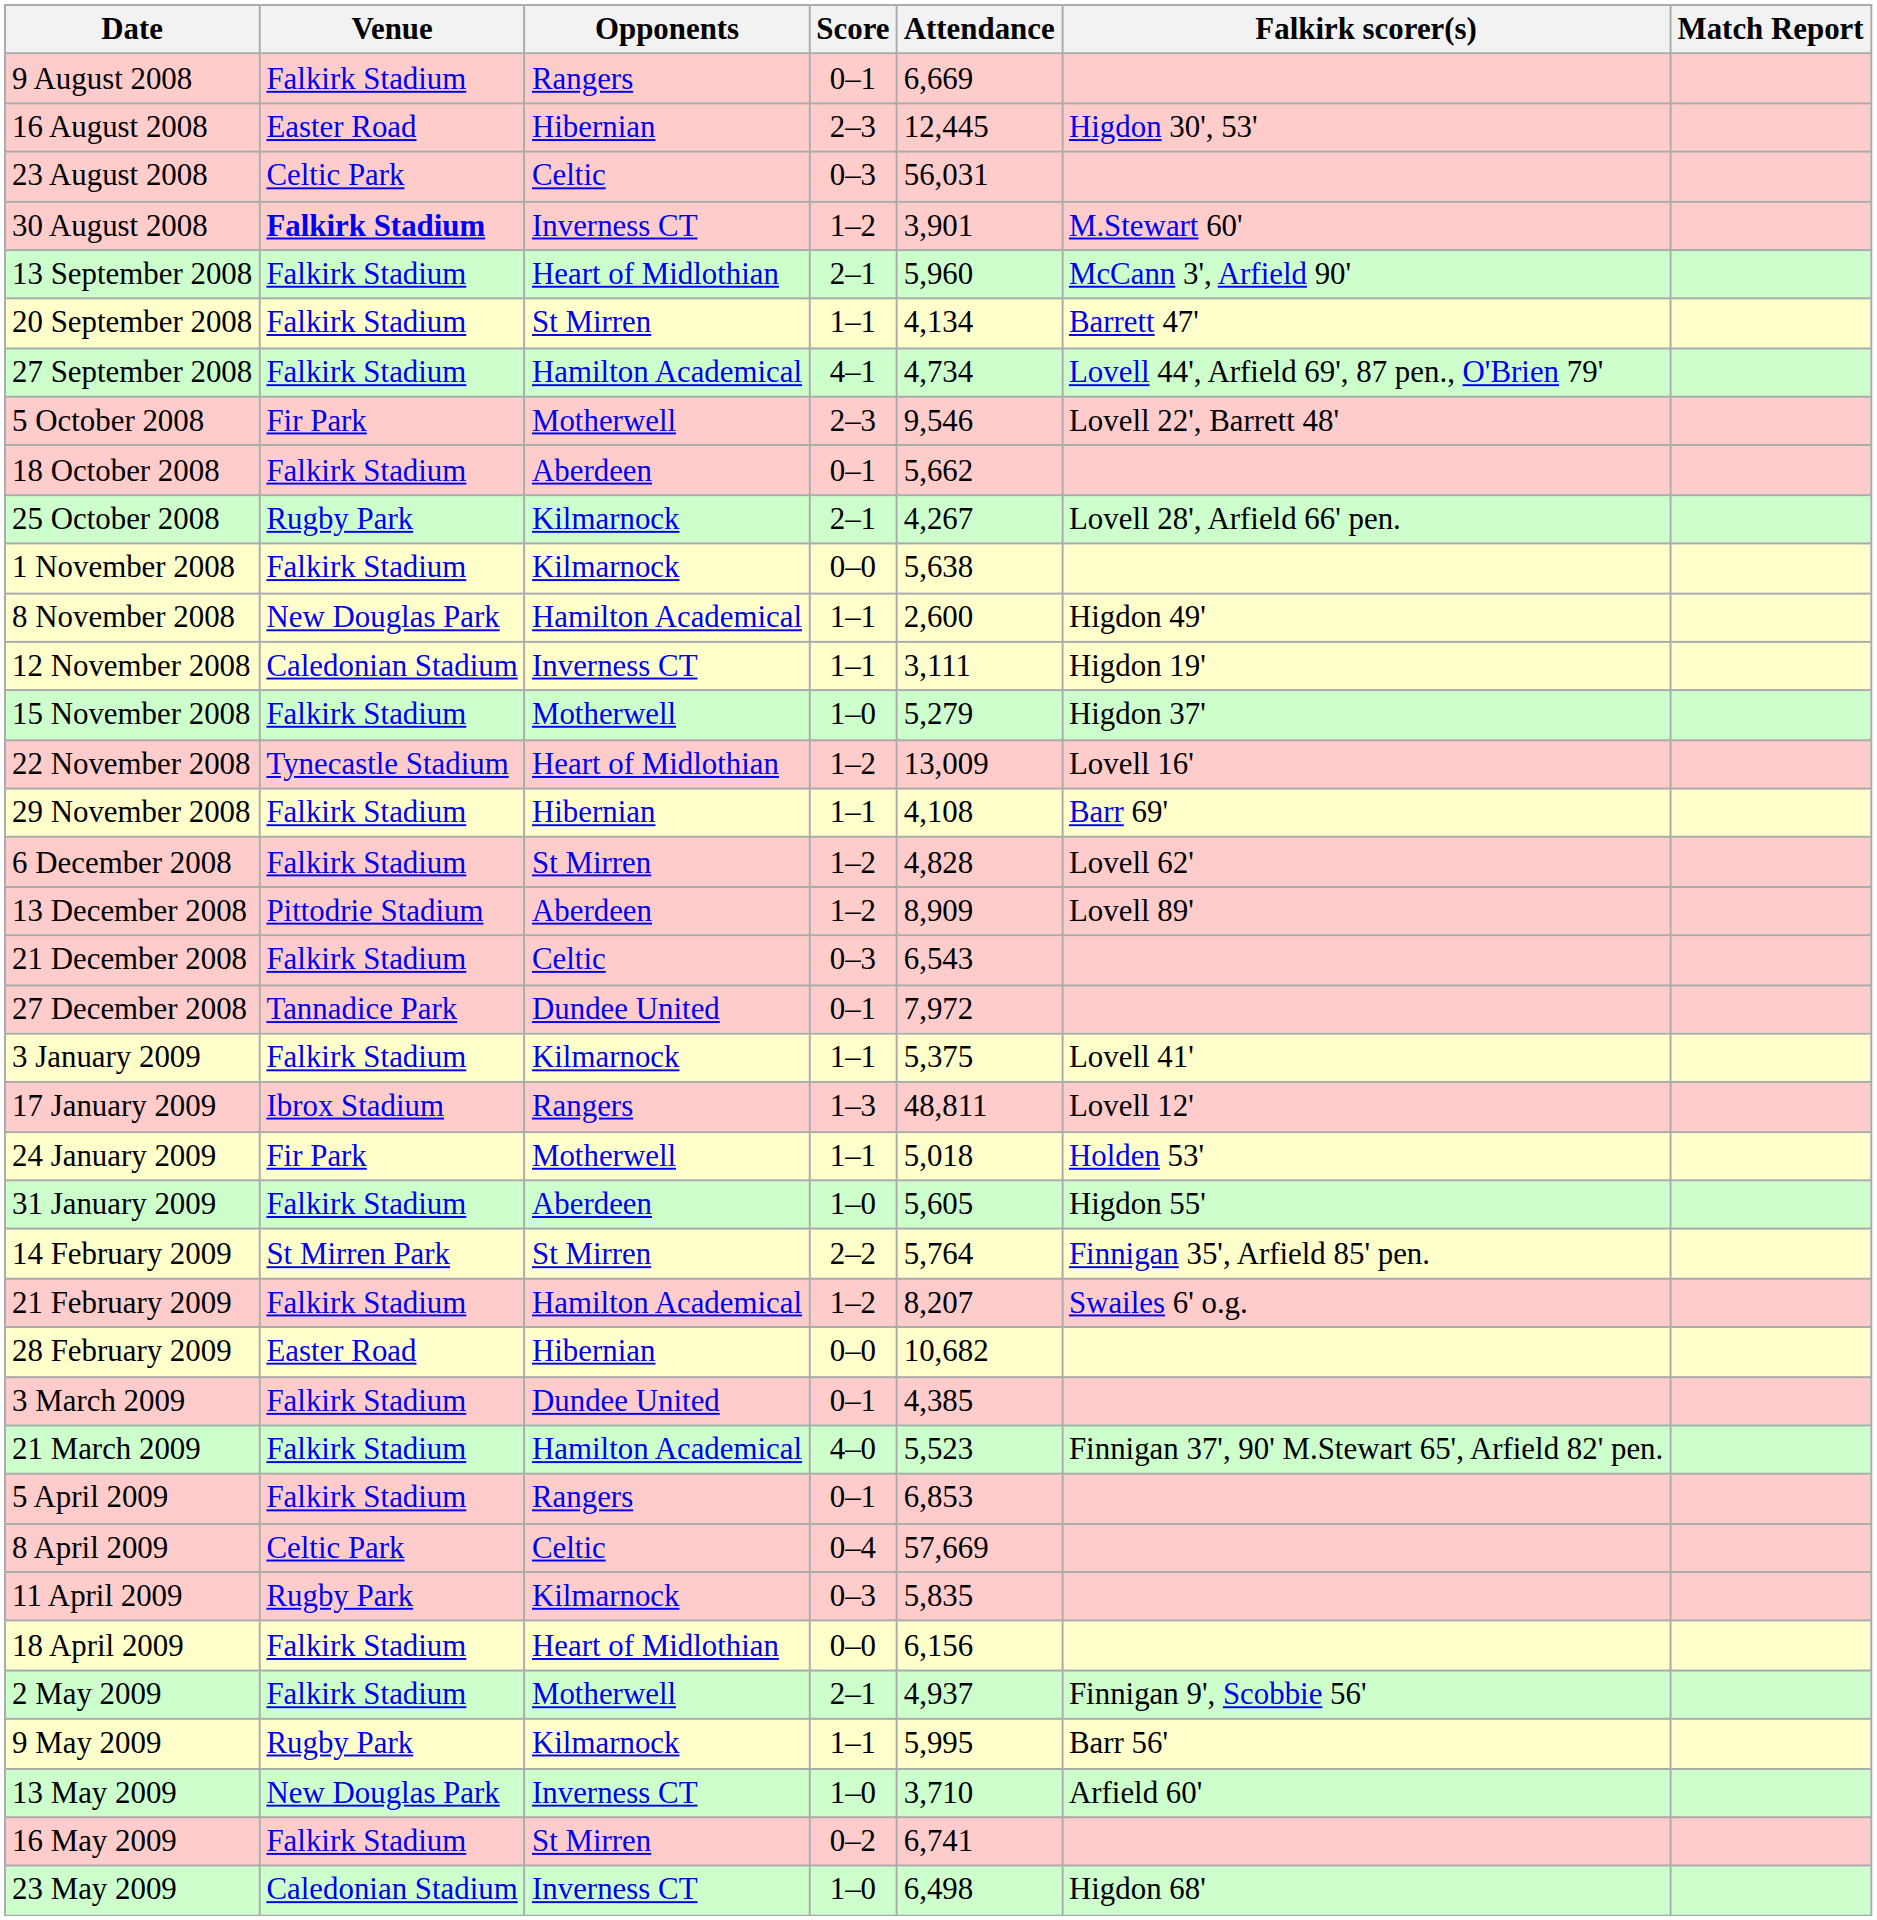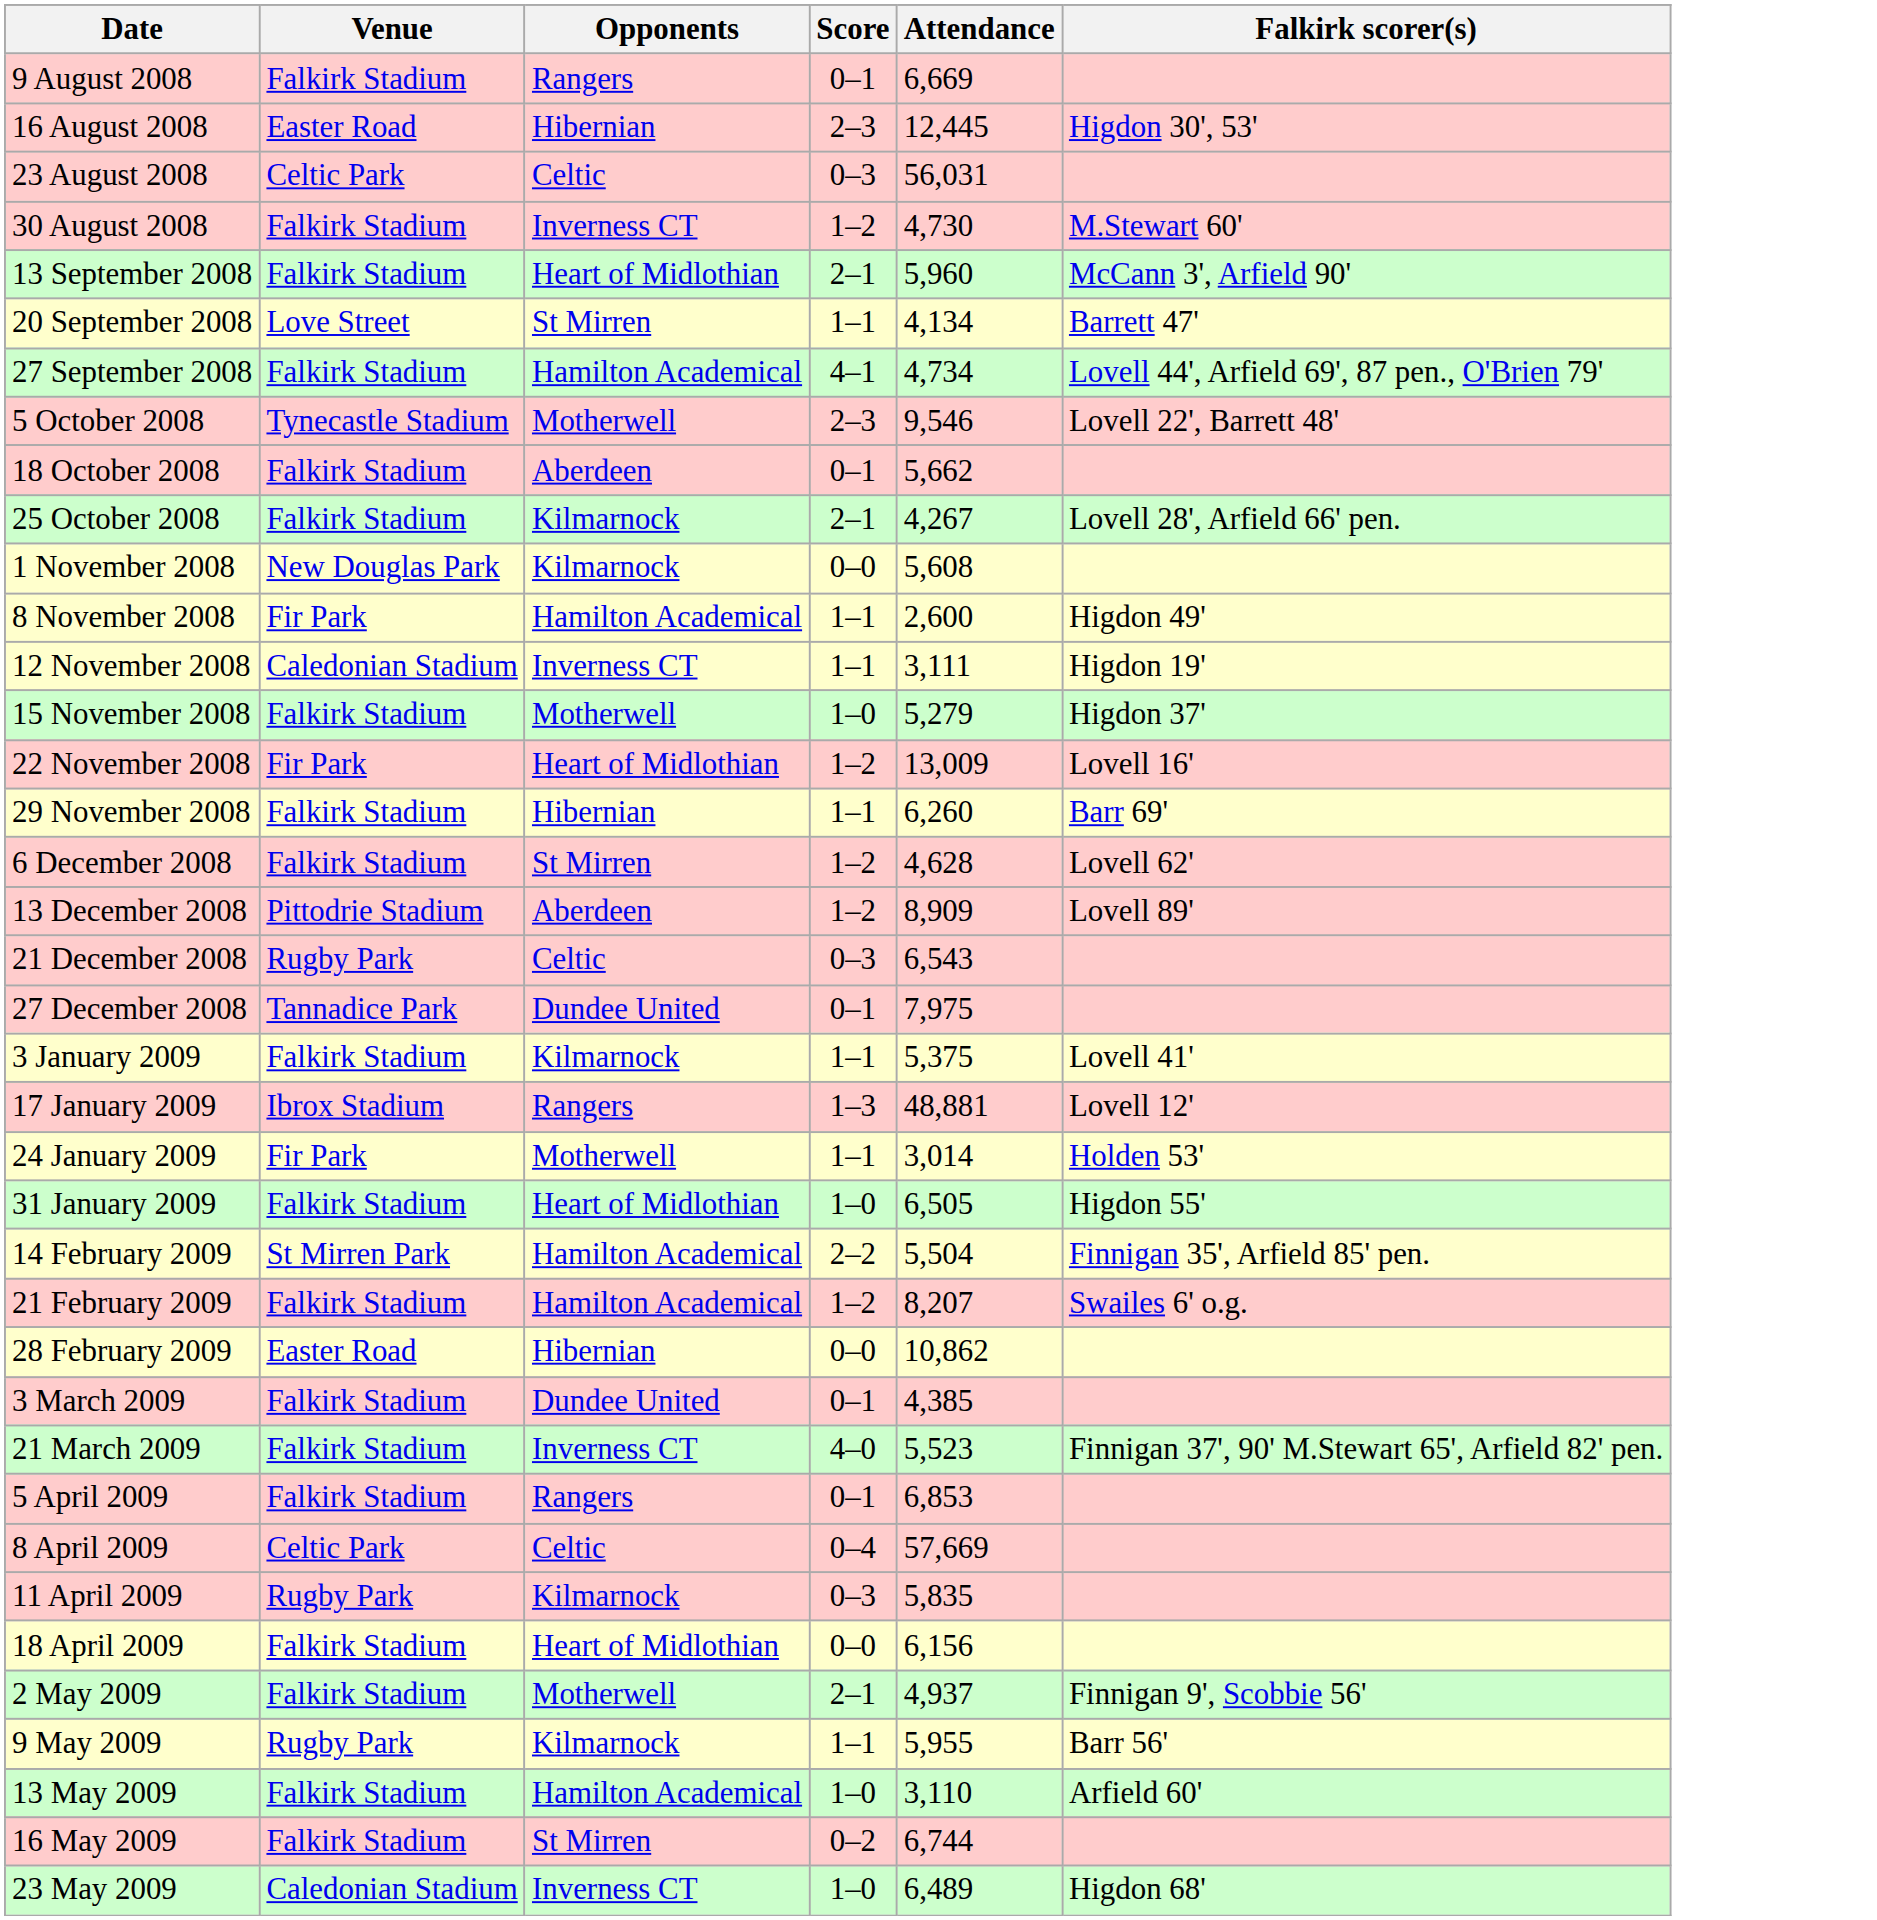 <table class="wikitable">
 <tr>
 <th>Date</th>
 <th>Venue</th>
 <th>Opponents</th>
 <th>Score</th>
 <th>Attendance</th>
 <th>Falkirk scorer(s)</th>
-<th>Match Report</th>
 </tr>
 <tr style="background:#ffcccc;">
 <td>9 August 2008</td>
 <td><a href='#'>Falkirk Stadium</a></td>
 <td><a href='#'>Rangers</a></td>
 <td align=center>0–1</td>
 <td>6,669</td>
-<td></td>
 <td></td>
 </tr>
 <tr style="background:#ffcccc;">
 <td>16 August 2008</td>
 <td><a href='#'>Easter Road</a></td>
 <td><a href='#'>Hibernian</a></td>
 <td align=center>2–3</td>
 <td>12,445</td>
 <td><a href='#'>Higdon</a> 30', 53'</td>
-<td></td>
 </tr>
 <tr style="background:#ffcccc;">
 <td>23 August 2008</td>
 <td><a href='#'>Celtic Park</a></td>
 <td><a href='#'>Celtic</a></td>
 <td align=center>0–3</td>
 <td>56,031</td>
 <td></td>
-<td></td>
 </tr>
 <tr style="background:#ffcccc;">
 <td>30 August 2008</td>
-<td><strong><a href='#'>Falkirk Stadium</a></strong></td>
+<td><a href='#'>Falkirk Stadium</a></td>
 <td><a href='#'>Inverness CT</a></td>
 <td align=center>1–2</td>
-<td>3,901</td>
+<td>4,730</td>
 <td><a href='#'>M.Stewart</a> 60'</td>
-<td></td>
 </tr>
 <tr style="background:#ccffcc;">
 <td>13 September 2008</td>
 <td><a href='#'>Falkirk Stadium</a></td>
 <td><a href='#'>Heart of Midlothian</a></td>
 <td align=center>2–1</td>
 <td>5,960</td>
 <td><a href='#'>McCann</a> 3', <a href='#'>Arfield</a> 90'</td>
-<td></td>
 </tr>
 <tr style="background:#ffffcc;">
 <td>20 September 2008</td>
-<td><a href='#'>Falkirk Stadium</a></td>
+<td><a href='#'>Love Street</a></td>
 <td><a href='#'>St Mirren</a></td>
 <td align=center>1–1</td>
 <td>4,134</td>
 <td><a href='#'>Barrett</a> 47'</td>
-<td></td>
 </tr>
 <tr style="background:#ccffcc;">
 <td>27 September 2008</td>
 <td><a href='#'>Falkirk Stadium</a></td>
 <td><a href='#'>Hamilton Academical</a></td>
 <td align=center>4–1</td>
 <td>4,734</td>
 <td><a href='#'>Lovell</a> 44', Arfield 69', 87 pen., <a href='#'>O'Brien</a> 79'</td>
-<td></td>
 </tr>
 <tr style="background:#ffcccc;">
 <td>5 October 2008</td>
-<td><a href='#'>Fir Park</a></td>
+<td><a href='#'>Tynecastle Stadium</a></td>
 <td><a href='#'>Motherwell</a></td>
 <td align=center>2–3</td>
 <td>9,546</td>
 <td>Lovell 22', Barrett 48'</td>
-<td></td>
 </tr>
 <tr style="background:#ffcccc;">
 <td>18 October 2008</td>
 <td><a href='#'>Falkirk Stadium</a></td>
 <td><a href='#'>Aberdeen</a></td>
 <td align=center>0–1</td>
 <td>5,662</td>
 <td></td>
-<td></td>
 </tr>
 <tr style="background:#ccffcc;">
 <td>25 October 2008</td>
-<td><a href='#'>Rugby Park</a></td>
+<td><a href='#'>Falkirk Stadium</a></td>
 <td><a href='#'>Kilmarnock</a></td>
 <td align=center>2–1</td>
 <td>4,267</td>
 <td>Lovell 28', Arfield 66' pen.</td>
-<td></td>
 </tr>
 <tr style="background:#ffffcc;">
 <td>1 November 2008</td>
-<td><a href='#'>Falkirk Stadium</a></td>
+<td><a href='#'>New Douglas Park</a></td>
 <td><a href='#'>Kilmarnock</a></td>
 <td align=center>0–0</td>
-<td>5,638</td>
-<td></td>
+<td>5,608</td>
 <td></td>
 </tr>
 <tr style="background:#ffffcc;">
 <td>8 November 2008</td>
-<td><a href='#'>New Douglas Park</a></td>
+<td><a href='#'>Fir Park</a></td>
 <td><a href='#'>Hamilton Academical</a></td>
 <td align=center>1–1</td>
 <td>2,600</td>
 <td>Higdon 49'</td>
-<td></td>
 </tr>
 <tr style="background:#ffffcc;">
 <td>12 November 2008</td>
 <td><a href='#'>Caledonian Stadium</a></td>
 <td><a href='#'>Inverness CT</a></td>
 <td align=center>1–1</td>
 <td>3,111</td>
 <td>Higdon 19'</td>
-<td></td>
 </tr>
 <tr style="background:#ccffcc;">
 <td>15 November 2008</td>
 <td><a href='#'>Falkirk Stadium</a></td>
 <td><a href='#'>Motherwell</a></td>
 <td align=center>1–0</td>
 <td>5,279</td>
 <td>Higdon 37'</td>
-<td></td>
 </tr>
 <tr style="background:#ffcccc;">
 <td>22 November 2008</td>
-<td><a href='#'>Tynecastle Stadium</a></td>
+<td><a href='#'>Fir Park</a></td>
 <td><a href='#'>Heart of Midlothian</a></td>
 <td align=center>1–2</td>
 <td>13,009</td>
 <td>Lovell 16'</td>
-<td></td>
 </tr>
 <tr style="background:#ffffcc;">
 <td>29 November 2008</td>
 <td><a href='#'>Falkirk Stadium</a></td>
 <td><a href='#'>Hibernian</a></td>
 <td align=center>1–1</td>
-<td>4,108</td>
+<td>6,260</td>
 <td><a href='#'>Barr</a> 69'</td>
-<td></td>
 </tr>
 <tr style="background:#ffcccc;">
 <td>6 December 2008</td>
 <td><a href='#'>Falkirk Stadium</a></td>
 <td><a href='#'>St Mirren</a></td>
 <td align=center>1–2</td>
-<td>4,828</td>
+<td>4,628</td>
 <td>Lovell 62'</td>
-<td></td>
 </tr>
 <tr style="background:#ffcccc;">
 <td>13 December 2008</td>
 <td><a href='#'>Pittodrie Stadium</a></td>
 <td><a href='#'>Aberdeen</a></td>
 <td align=center>1–2</td>
 <td>8,909</td>
 <td>Lovell 89'</td>
-<td></td>
 </tr>
 <tr style="background:#ffcccc;">
 <td>21 December 2008</td>
-<td><a href='#'>Falkirk Stadium</a></td>
+<td><a href='#'>Rugby Park</a></td>
 <td><a href='#'>Celtic</a></td>
 <td align=center>0–3</td>
 <td>6,543</td>
-<td></td>
 <td></td>
 </tr>
 <tr style="background:#ffcccc;">
 <td>27 December 2008</td>
 <td><a href='#'>Tannadice Park</a></td>
 <td><a href='#'>Dundee United</a></td>
 <td align=center>0–1</td>
-<td>7,972</td>
-<td></td>
+<td>7,975</td>
 <td></td>
 </tr>
 <tr style="background:#ffffcc;">
 <td>3 January 2009</td>
 <td><a href='#'>Falkirk Stadium</a></td>
 <td><a href='#'>Kilmarnock</a></td>
 <td align=center>1–1</td>
 <td>5,375</td>
 <td>Lovell 41'</td>
-<td></td>
 </tr>
 <tr style="background:#ffcccc;">
 <td>17 January 2009</td>
 <td><a href='#'>Ibrox Stadium</a></td>
 <td><a href='#'>Rangers</a></td>
 <td align=center>1–3</td>
-<td>48,811</td>
+<td>48,881</td>
 <td>Lovell 12'</td>
-<td></td>
 </tr>
 <tr style="background:#ffffcc;">
 <td>24 January 2009</td>
 <td><a href='#'>Fir Park</a></td>
 <td><a href='#'>Motherwell</a></td>
 <td align=center>1–1</td>
-<td>5,018</td>
+<td>3,014</td>
 <td><a href='#'>Holden</a> 53'</td>
-<td></td>
 </tr>
 <tr style="background:#ccffcc;">
 <td>31 January 2009</td>
 <td><a href='#'>Falkirk Stadium</a></td>
-<td><a href='#'>Aberdeen</a></td>
+<td><a href='#'>Heart of Midlothian</a></td>
 <td align=center>1–0</td>
-<td>5,605</td>
+<td>6,505</td>
 <td>Higdon 55'</td>
-<td></td>
 </tr>
 <tr style="background:#ffffcc;">
 <td>14 February 2009</td>
 <td><a href='#'>St Mirren Park</a></td>
-<td><a href='#'>St Mirren</a></td>
+<td><a href='#'>Hamilton Academical</a></td>
 <td align=center>2–2</td>
-<td>5,764</td>
+<td>5,504</td>
 <td><a href='#'>Finnigan</a> 35', Arfield 85' pen.</td>
-<td></td>
 </tr>
 <tr style="background:#ffcccc;">
 <td>21 February 2009</td>
 <td><a href='#'>Falkirk Stadium</a></td>
 <td><a href='#'>Hamilton Academical</a></td>
 <td align=center>1–2</td>
 <td>8,207</td>
 <td><a href='#'>Swailes</a> 6' o.g.</td>
-<td></td>
 </tr>
 <tr style="background:#ffffcc;">
 <td>28 February 2009</td>
 <td><a href='#'>Easter Road</a></td>
 <td><a href='#'>Hibernian</a></td>
 <td align=center>0–0</td>
-<td>10,682</td>
-<td></td>
+<td>10,862</td>
 <td></td>
 </tr>
 <tr style="background:#ffcccc;">
 <td>3 March 2009</td>
 <td><a href='#'>Falkirk Stadium</a></td>
 <td><a href='#'>Dundee United</a></td>
 <td align=center>0–1</td>
 <td>4,385</td>
 <td></td>
-<td></td>
 </tr>
 <tr style="background:#ccffcc;">
 <td>21 March 2009</td>
 <td><a href='#'>Falkirk Stadium</a></td>
-<td><a href='#'>Hamilton Academical</a></td>
+<td><a href='#'>Inverness CT</a></td>
 <td align=center>4–0</td>
 <td>5,523</td>
 <td>Finnigan 37', 90' M.Stewart 65', Arfield 82' pen.</td>
-<td></td>
 </tr>
 <tr style="background:#ffcccc;">
 <td>5 April 2009</td>
 <td><a href='#'>Falkirk Stadium</a></td>
 <td><a href='#'>Rangers</a></td>
 <td align=center>0–1</td>
 <td>6,853</td>
-<td></td>
 <td></td>
 </tr>
 <tr style="background:#ffcccc;">
 <td>8 April 2009</td>
 <td><a href='#'>Celtic Park</a></td>
 <td><a href='#'>Celtic</a></td>
 <td align=center>0–4</td>
 <td>57,669</td>
 <td></td>
-<td></td>
 </tr>
 <tr style="background:#ffcccc;">
 <td>11 April 2009</td>
 <td><a href='#'>Rugby Park</a></td>
 <td><a href='#'>Kilmarnock</a></td>
 <td align=center>0–3</td>
 <td>5,835</td>
-<td></td>
 <td></td>
 </tr>
 <tr style="background:#ffffcc;">
 <td>18 April 2009</td>
 <td><a href='#'>Falkirk Stadium</a></td>
 <td><a href='#'>Heart of Midlothian</a></td>
 <td align=center>0–0</td>
 <td>6,156</td>
 <td></td>
-<td></td>
 </tr>
 <tr style="background:#ccffcc;">
 <td>2 May 2009</td>
 <td><a href='#'>Falkirk Stadium</a></td>
 <td><a href='#'>Motherwell</a></td>
 <td align=center>2–1</td>
 <td>4,937</td>
 <td>Finnigan 9', <a href='#'>Scobbie</a> 56'</td>
-<td></td>
 </tr>
 <tr style="background:#ffffcc;">
 <td>9 May 2009</td>
 <td><a href='#'>Rugby Park</a></td>
 <td><a href='#'>Kilmarnock</a></td>
 <td align=center>1–1</td>
-<td>5,995</td>
+<td>5,955</td>
 <td>Barr 56'</td>
-<td></td>
 </tr>
 <tr style="background:#ccffcc;">
 <td>13 May 2009</td>
-<td><a href='#'>New Douglas Park</a></td>
-<td><a href='#'>Inverness CT</a></td>
+<td><a href='#'>Falkirk Stadium</a></td>
+<td><a href='#'>Hamilton Academical</a></td>
 <td align=center>1–0</td>
-<td>3,710</td>
+<td>3,110</td>
 <td>Arfield 60'</td>
-<td></td>
 </tr>
 <tr style="background:#ffcccc;">
 <td>16 May 2009</td>
 <td><a href='#'>Falkirk Stadium</a></td>
 <td><a href='#'>St Mirren</a></td>
 <td align=center>0–2</td>
-<td>6,741</td>
-<td></td>
+<td>6,744</td>
 <td></td>
 </tr>
 <tr style="background:#ccffcc;">
 <td>23 May 2009</td>
 <td><a href='#'>Caledonian Stadium</a></td>
 <td><a href='#'>Inverness CT</a></td>
 <td align=center>1–0</td>
-<td>6,498</td>
+<td>6,489</td>
 <td>Higdon 68'</td>
-<td></td>
 </tr>
 </table>
